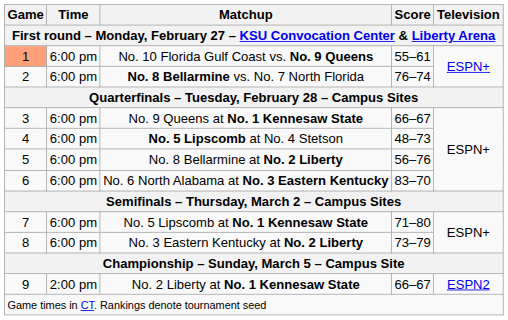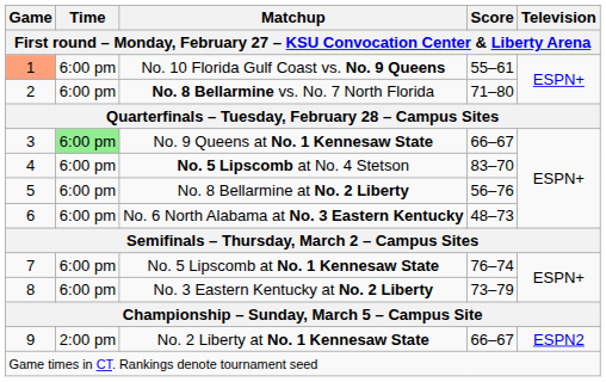 <table class="wikitable" style="font-size: 95%;text-align:center">
 <tr>
 <th>Game</th>
 <th>Time </th>
 <th>Matchup</th>
 <th>Score</th>
 <th>Television</th>
 </tr>
 <tr>
 <th colspan="5">First round – Monday, February 27 – <a href='#'>KSU Convocation Center</a> & <a href='#'>Liberty Arena</a></th>
 </tr>
 <tr>
 <td style="background: lightsalmon;">1</td>
 <td>6:00 pm</td>
 <td>No. 10 Florida Gulf Coast vs. <strong>No. 9 Queens</strong></td>
 <td>55–61</td>
 <td rowspan="2"><a href='#'>ESPN+</a></td>
 </tr>
 <tr>
 <td>2</td>
 <td>6:00 pm</td>
 <td><strong>No. 8 Bellarmine</strong> vs. No. 7 North Florida</td>
-<td>76–74</td>
+<td>71–80</td>
 </tr>
 <tr>
 <th colspan="5">Quarterfinals – Tuesday, February 28 – Campus Sites</th>
 </tr>
 <tr>
 <td>3</td>
-<td>6:00 pm</td>
+<td style="background: lightgreen;">6:00 pm</td>
 <td>No. 9 Queens at <strong>No. 1 Kennesaw State</strong></td>
 <td>66–67</td>
 <td rowspan="4">ESPN+</td>
 </tr>
 <tr>
 <td>4</td>
 <td>6:00 pm</td>
 <td><strong>No. 5 Lipscomb</strong> at No. 4 Stetson</td>
-<td>48–73</td>
+<td>83–70</td>
 </tr>
 <tr>
 <td>5</td>
 <td>6:00 pm</td>
 <td>No. 8 Bellarmine at <strong>No. 2 Liberty</strong></td>
 <td>56–76</td>
 </tr>
 <tr>
 <td>6</td>
 <td>6:00 pm</td>
 <td>No. 6 North Alabama at <strong>No. 3 Eastern Kentucky</strong></td>
-<td>83–70</td>
+<td>48–73</td>
 </tr>
 <tr>
 <th colspan="5">Semifinals – Thursday, March 2 – Campus Sites</th>
 </tr>
 <tr>
 <td>7</td>
 <td>6:00 pm</td>
 <td>No. 5 Lipscomb at <strong>No. 1 Kennesaw State</strong></td>
-<td>71–80</td>
+<td>76–74</td>
 <td rowspan="2">ESPN+</td>
 </tr>
 <tr>
 <td>8</td>
 <td>6:00 pm</td>
 <td>No. 3 Eastern Kentucky at <strong>No. 2 Liberty</strong></td>
 <td>73–79</td>
 </tr>
 <tr>
 <th colspan="5">Championship – Sunday, March 5 – Campus Site</th>
 </tr>
 <tr>
 <td>9</td>
 <td>2:00 pm</td>
 <td>No. 2 Liberty at <strong>No. 1 Kennesaw State</strong></td>
 <td>66–67</td>
 <td><a href='#'>ESPN2</a></td>
 </tr>
 <tr>
 <td colspan="5" align="left"><small>Game times in <a href='#'>CT</a>. Rankings denote tournament seed</small></td>
 </tr>
 </table>
